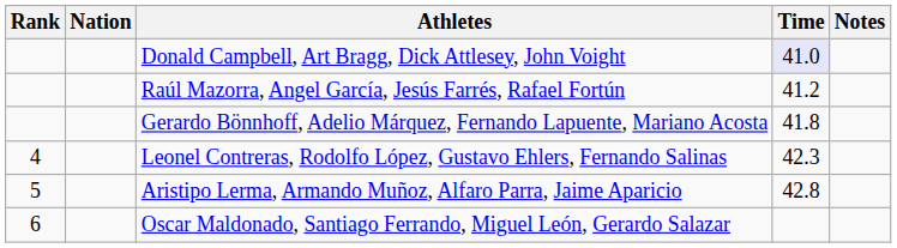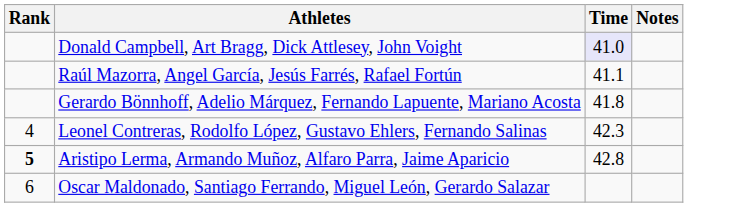 <table class="wikitable sortable" style="text-align:center">
 <tr>
 <th>Rank</th>
-<th>Nation</th>
 <th>Athletes</th>
 <th>Time</th>
 <th>Notes</th>
 </tr>
 <tr>
 <td></td>
-<td align=left></td>
 <td align=left><a href='#'>Donald Campbell</a>, <a href='#'>Art Bragg</a>, <a href='#'>Dick Attlesey</a>, <a href='#'>John Voight</a></td>
 <td style="background: lavender;">41.0</td>
 <td></td>
 </tr>
 <tr>
 <td></td>
-<td align=left></td>
 <td align=left><a href='#'>Raúl Mazorra</a>, <a href='#'>Angel García</a>, <a href='#'>Jesús Farrés</a>, <a href='#'>Rafael Fortún</a></td>
-<td>41.2</td>
+<td>41.1</td>
 <td></td>
 </tr>
 <tr>
 <td></td>
-<td align=left></td>
 <td align=left><a href='#'>Gerardo Bönnhoff</a>, <a href='#'>Adelio Márquez</a>, <a href='#'>Fernando Lapuente</a>, <a href='#'>Mariano Acosta</a></td>
 <td>41.8</td>
 <td></td>
 </tr>
 <tr>
 <td>4</td>
-<td align=left></td>
 <td align=left><a href='#'>Leonel Contreras</a>, <a href='#'>Rodolfo López</a>, <a href='#'>Gustavo Ehlers</a>, <a href='#'>Fernando Salinas</a></td>
 <td>42.3</td>
 <td></td>
 </tr>
 <tr>
-<td>5</td>
-<td align=left></td>
+<td><strong>5</strong></td>
 <td align=left><a href='#'>Aristipo Lerma</a>, <a href='#'>Armando Muñoz</a>, <a href='#'>Alfaro Parra</a>, <a href='#'>Jaime Aparicio</a></td>
 <td>42.8</td>
 <td></td>
 </tr>
 <tr>
 <td>6</td>
-<td align=left></td>
 <td align=left><a href='#'>Oscar Maldonado</a>, <a href='#'>Santiago Ferrando</a>, <a href='#'>Miguel León</a>, <a href='#'>Gerardo Salazar</a></td>
 <td></td>
 <td></td>
 </tr>
 </table>
